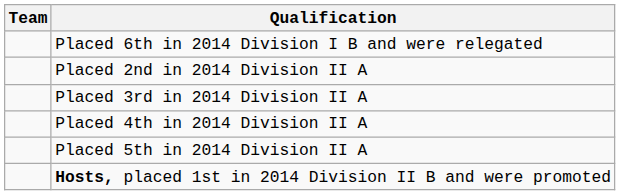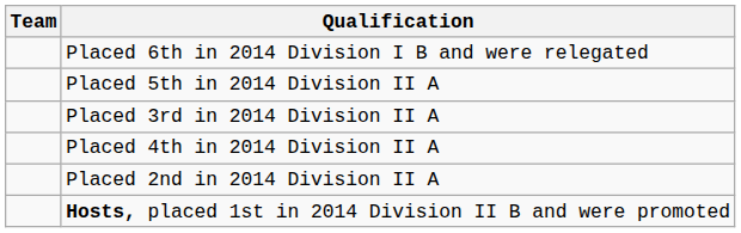 <table class="wikitable">
 <tr>
 <th>Team</th>
 <th>Qualification</th>
 </tr>
 <tr>
 <td></td>
 <td>Placed 6th in 2014 Division I B and were relegated</td>
 </tr>
 <tr>
 <td></td>
-<td>Placed 2nd in 2014 Division II A</td>
+<td>Placed 5th in 2014 Division II A</td>
 </tr>
 <tr>
 <td></td>
 <td>Placed 3rd in 2014 Division II A</td>
 </tr>
 <tr>
 <td></td>
 <td>Placed 4th in 2014 Division II A</td>
 </tr>
 <tr>
 <td></td>
-<td>Placed 5th in 2014 Division II A</td>
+<td>Placed 2nd in 2014 Division II A</td>
 </tr>
 <tr>
 <td></td>
 <td><strong>Hosts,</strong> placed 1st in 2014 Division II B and were promoted</td>
 </tr>
 </table>
